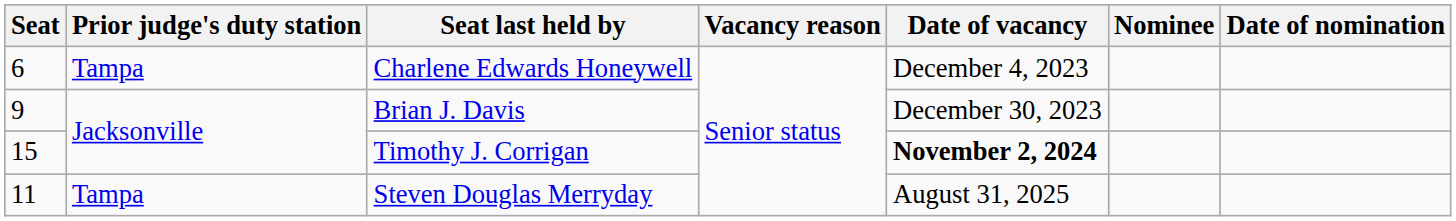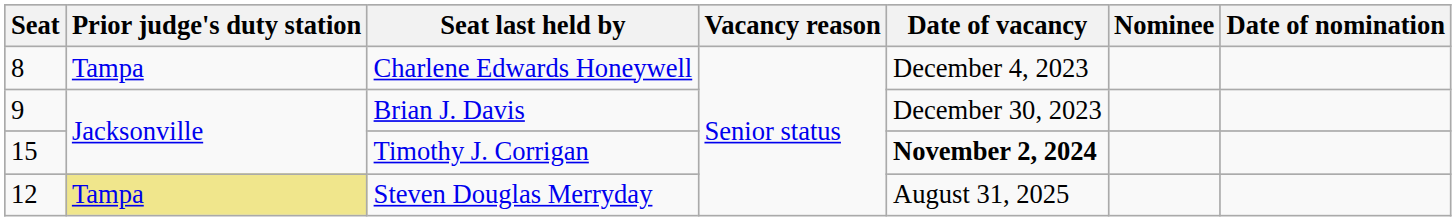 <table class=wikitable>
 <tr>
 <th>Seat</th>
 <th>Prior judge's duty station</th>
 <th>Seat last held by</th>
 <th>Vacancy reason</th>
 <th>Date of vacancy</th>
 <th>Nominee</th>
 <th>Date of nomination</th>
 </tr>
 <tr>
-<td>6</td>
+<td>8</td>
 <td><a href='#'>Tampa</a></td>
 <td><a href='#'>Charlene Edwards Honeywell</a></td>
 <td rowspan=4><a href='#'>Senior status</a></td>
 <td>December 4, 2023</td>
 <td align="center"></td>
 <td align="center"></td>
 </tr>
 <tr>
 <td>9</td>
 <td rowspan=2><a href='#'>Jacksonville</a></td>
 <td><a href='#'>Brian J. Davis</a></td>
 <td>December 30, 2023</td>
 <td align="center"></td>
 <td align="center"></td>
 </tr>
 <tr>
 <td>15</td>
 <td><a href='#'>Timothy J. Corrigan</a></td>
 <td><strong>November 2, 2024</strong></td>
 <td align="center"></td>
 <td align="center"></td>
 </tr>
 <tr>
-<td>11</td>
-<td><a href='#'>Tampa</a></td>
+<td>12</td>
+<td style="background: khaki;"><a href='#'>Tampa</a></td>
 <td><a href='#'>Steven Douglas Merryday</a></td>
 <td>August 31, 2025</td>
 <td align="center"></td>
 <td align="center"></td>
 </tr>
 </table>
